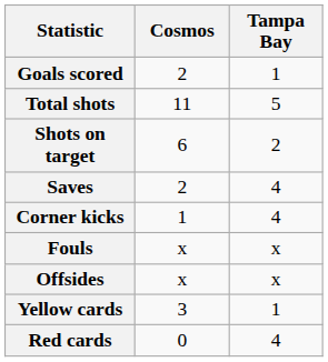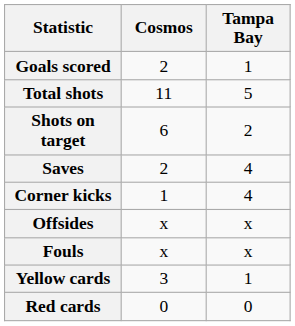 <table class="wikitable plainrowheaders" style="text-align:center">
 <tr>
 <th scope=col width=100>Statistic</th>
 <th scope=col width=70>Cosmos</th>
 <th scope=col width=70>Tampa Bay</th>
 </tr>
 <tr>
 <th scope=row>Goals scored</th>
 <td>2</td>
 <td>1</td>
 </tr>
 <tr>
 <th scope=row>Total shots</th>
 <td>11</td>
 <td>5</td>
 </tr>
 <tr>
 <th scope=row>Shots on target</th>
 <td>6</td>
 <td>2</td>
 </tr>
 <tr>
 <th scope=row>Saves</th>
 <td>2</td>
 <td>4</td>
 </tr>
 <tr>
 <th scope=row>Corner kicks</th>
 <td>1</td>
 <td>4</td>
 </tr>
 <tr>
-<th scope=row>Fouls</th>
+<th scope=row>Offsides</th>
 <td>x</td>
 <td>x</td>
 </tr>
 <tr>
-<th scope=row>Offsides</th>
+<th scope=row>Fouls</th>
 <td>x</td>
 <td>x</td>
 </tr>
 <tr>
 <th scope=row>Yellow cards</th>
 <td>3</td>
 <td>1</td>
 </tr>
 <tr>
 <th scope=row>Red cards</th>
 <td>0</td>
-<td>4</td>
+<td>0</td>
 </tr>
 </table>
